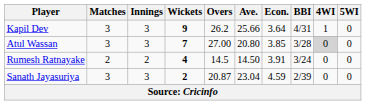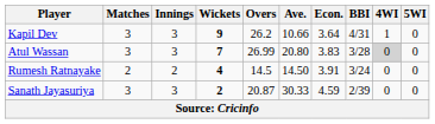 <table class="wikitable" style="text-align: center;">
 <tr>
 <th>Player</th>
 <th>Matches</th>
 <th>Innings</th>
 <th>Wickets</th>
 <th>Overs</th>
 <th>Ave.</th>
 <th>Econ.</th>
 <th>BBI</th>
 <th>4WI</th>
 <th>5WI</th>
 </tr>
 <tr>
 <td style="text-align:left"> <a href='#'>Kapil Dev</a></td>
 <td>3</td>
 <td>3</td>
 <td><strong>9</strong></td>
 <td>26.2</td>
-<td>25.66</td>
+<td>10.66</td>
 <td>3.64</td>
 <td>4/31</td>
 <td>1</td>
 <td>0</td>
 </tr>
 <tr>
 <td style="text-align:left"> <a href='#'>Atul Wassan</a></td>
 <td>3</td>
 <td>3</td>
 <td><strong>7</strong></td>
-<td>27.00</td>
+<td>26.99</td>
 <td>20.80</td>
-<td>3.85</td>
+<td>3.83</td>
 <td>3/28</td>
 <td style="background: lightgrey;">0</td>
 <td>0</td>
 </tr>
 <tr>
 <td style="text-align:left"> <a href='#'>Rumesh Ratnayake</a></td>
 <td>2</td>
 <td>2</td>
 <td><strong>4</strong></td>
 <td>14.5</td>
 <td>14.50</td>
 <td>3.91</td>
 <td>3/24</td>
 <td>0</td>
 <td>0</td>
 </tr>
 <tr>
 <td style="text-align:left"> <a href='#'>Sanath Jayasuriya</a></td>
 <td>3</td>
 <td>3</td>
 <td><strong>2</strong></td>
 <td>20.87</td>
-<td>23.04</td>
+<td>30.33</td>
 <td>4.59</td>
 <td>2/39</td>
 <td>0</td>
 <td>0</td>
 </tr>
 <tr>
 <th colspan="10">Source: <em>Cricinfo</em></th>
 </tr>
 </table>
